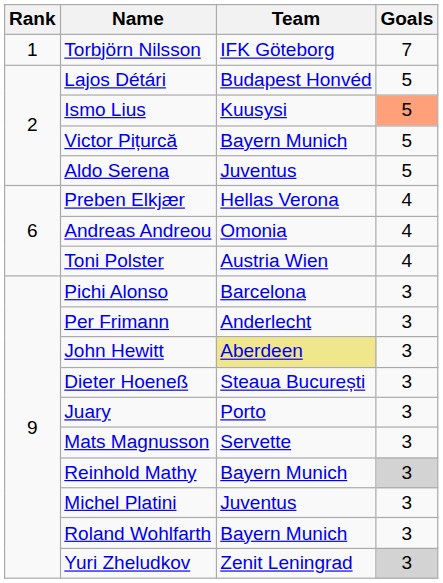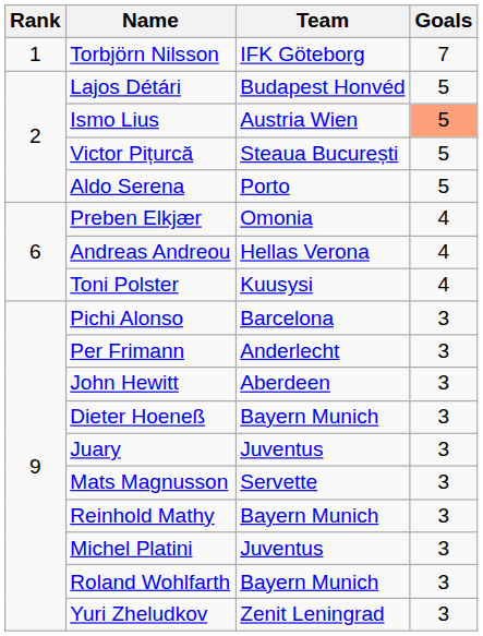 <table class="wikitable" style="text-align:center">
 <tr>
 <th>Rank</th>
 <th>Name</th>
 <th>Team</th>
 <th>Goals</th>
 </tr>
 <tr>
 <td>1</td>
 <td align="left"> <a href='#'>Torbjörn Nilsson</a></td>
 <td align="left"> <a href='#'>IFK Göteborg</a></td>
 <td>7</td>
 </tr>
 <tr>
 <td rowspan="4">2</td>
 <td align="left"> <a href='#'>Lajos Détári</a></td>
 <td align="left"> <a href='#'>Budapest Honvéd</a></td>
 <td>5</td>
 </tr>
 <tr>
 <td align="left"> <a href='#'>Ismo Lius</a></td>
-<td align="left"> <a href='#'>Kuusysi</a></td>
+<td align="left"> <a href='#'>Austria Wien</a></td>
 <td style="background: lightsalmon;">5</td>
 </tr>
 <tr>
 <td align="left"> <a href='#'>Victor Pițurcă</a></td>
-<td align="left"> <a href='#'>Bayern Munich</a></td>
+<td align="left"> <a href='#'>Steaua București</a></td>
 <td>5</td>
 </tr>
 <tr>
 <td align="left"> <a href='#'>Aldo Serena</a></td>
-<td align="left"> <a href='#'>Juventus</a></td>
+<td align="left"> <a href='#'>Porto</a></td>
 <td>5</td>
 </tr>
 <tr>
 <td rowspan="3">6</td>
 <td align="left"> <a href='#'>Preben Elkjær</a></td>
+<td align="left"> <a href='#'>Omonia</a></td>
+<td>4</td>
+</tr>
+<tr>
+<td align="left"> <a href='#'>Andreas Andreou</a></td>
 <td align="left"> <a href='#'>Hellas Verona</a></td>
 <td>4</td>
 </tr>
 <tr>
-<td align="left"> <a href='#'>Andreas Andreou</a></td>
-<td align="left"> <a href='#'>Omonia</a></td>
-<td>4</td>
-</tr>
-<tr>
 <td align="left"> <a href='#'>Toni Polster</a></td>
-<td align="left"> <a href='#'>Austria Wien</a></td>
+<td align="left"> <a href='#'>Kuusysi</a></td>
 <td>4</td>
 </tr>
 <tr>
 <td rowspan="11">9</td>
 <td align="left"> <a href='#'>Pichi Alonso</a></td>
 <td align="left"> <a href='#'>Barcelona</a></td>
 <td>3</td>
 </tr>
 <tr>
 <td align="left"> <a href='#'>Per Frimann</a></td>
 <td align="left"> <a href='#'>Anderlecht</a></td>
 <td>3</td>
 </tr>
 <tr>
 <td align="left"> <a href='#'>John Hewitt</a></td>
-<td align="left" style="background: khaki;"> <a href='#'>Aberdeen</a></td>
+<td align="left"> <a href='#'>Aberdeen</a></td>
 <td>3</td>
 </tr>
 <tr>
 <td align="left"> <a href='#'>Dieter Hoeneß</a></td>
-<td align="left"> <a href='#'>Steaua București</a></td>
+<td align="left"> <a href='#'>Bayern Munich</a></td>
 <td>3</td>
 </tr>
 <tr>
 <td align="left"> <a href='#'>Juary</a></td>
-<td align="left"> <a href='#'>Porto</a></td>
+<td align="left"> <a href='#'>Juventus</a></td>
 <td>3</td>
 </tr>
 <tr>
 <td align="left"> <a href='#'>Mats Magnusson</a></td>
 <td align="left"> <a href='#'>Servette</a></td>
 <td>3</td>
 </tr>
 <tr>
 <td align="left"> <a href='#'>Reinhold Mathy</a></td>
 <td align="left"> <a href='#'>Bayern Munich</a></td>
-<td style="background: lightgrey;">3</td>
+<td>3</td>
 </tr>
 <tr>
 <td align="left"> <a href='#'>Michel Platini</a></td>
 <td align="left"> <a href='#'>Juventus</a></td>
 <td>3</td>
 </tr>
 <tr>
 <td align="left"> <a href='#'>Roland Wohlfarth</a></td>
 <td align="left"> <a href='#'>Bayern Munich</a></td>
 <td>3</td>
 </tr>
 <tr>
 <td align="left"> <a href='#'>Yuri Zheludkov</a></td>
 <td align="left"> <a href='#'>Zenit Leningrad</a></td>
-<td style="background: lightgrey;">3</td>
+<td>3</td>
 </tr>
 </table>
